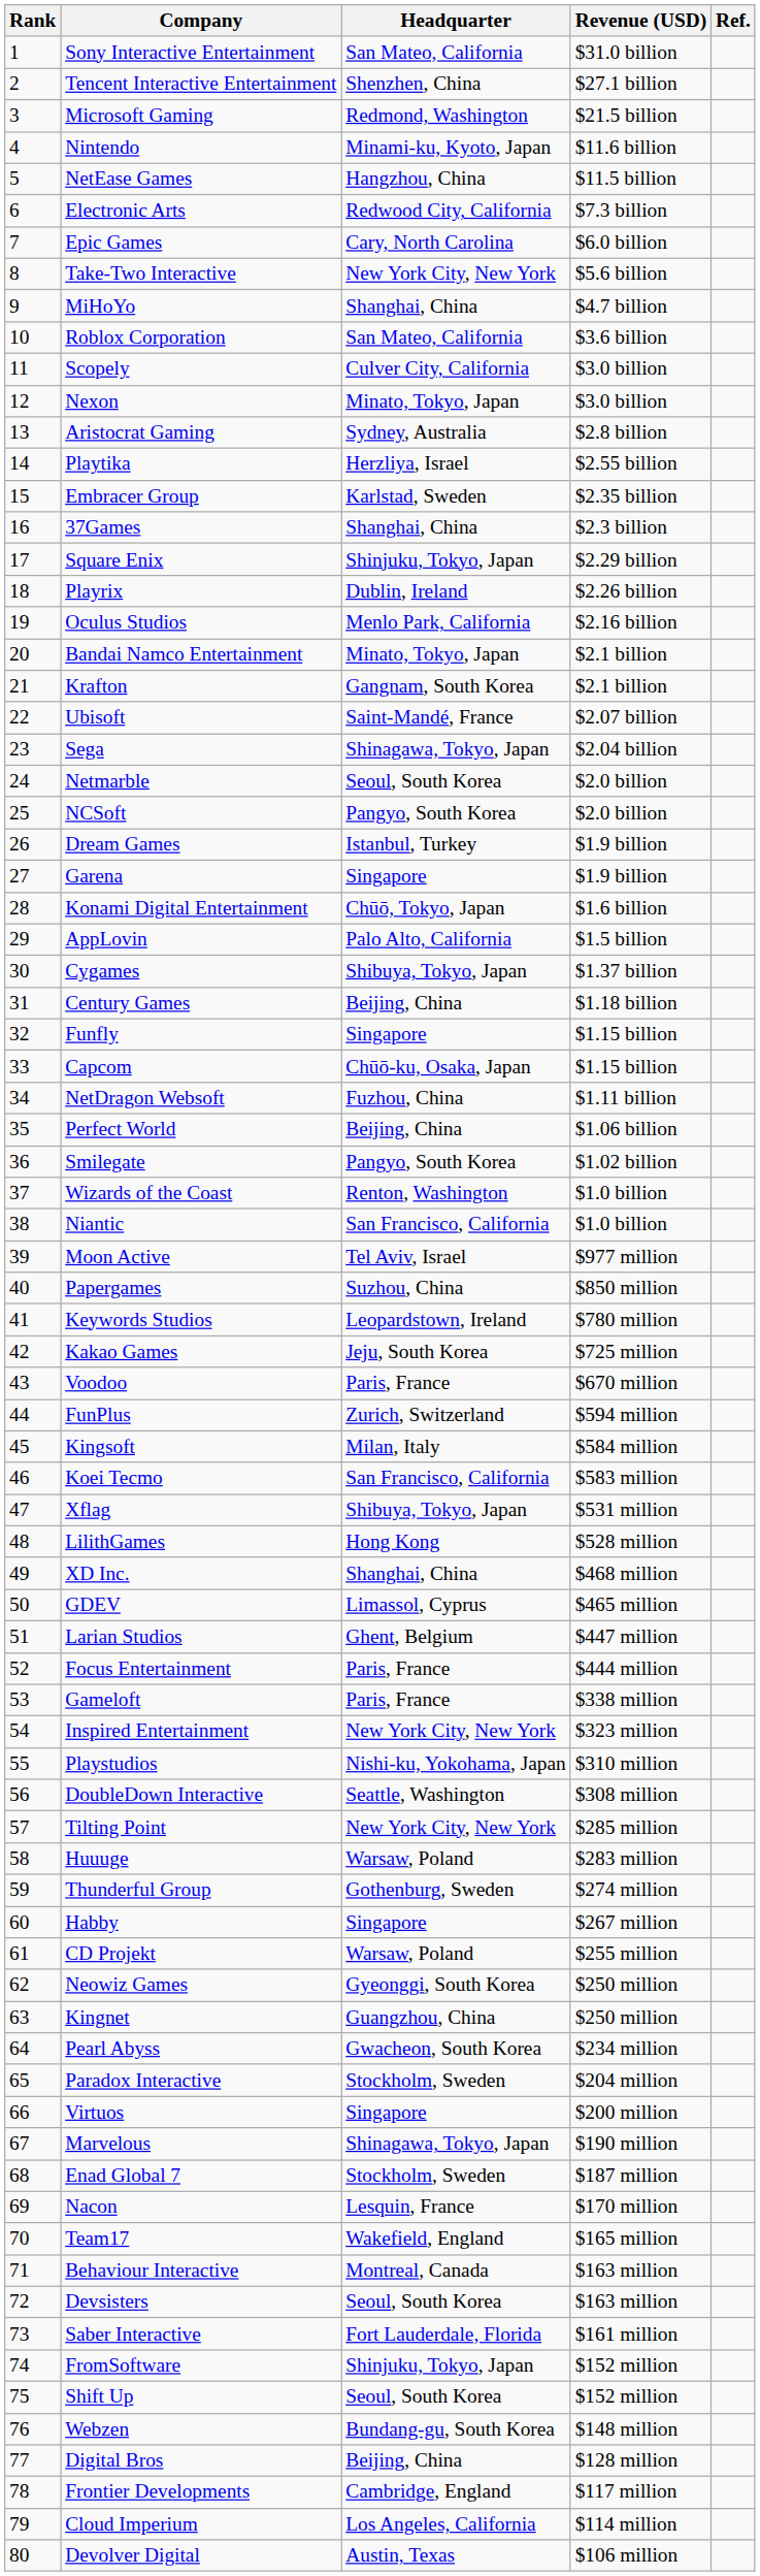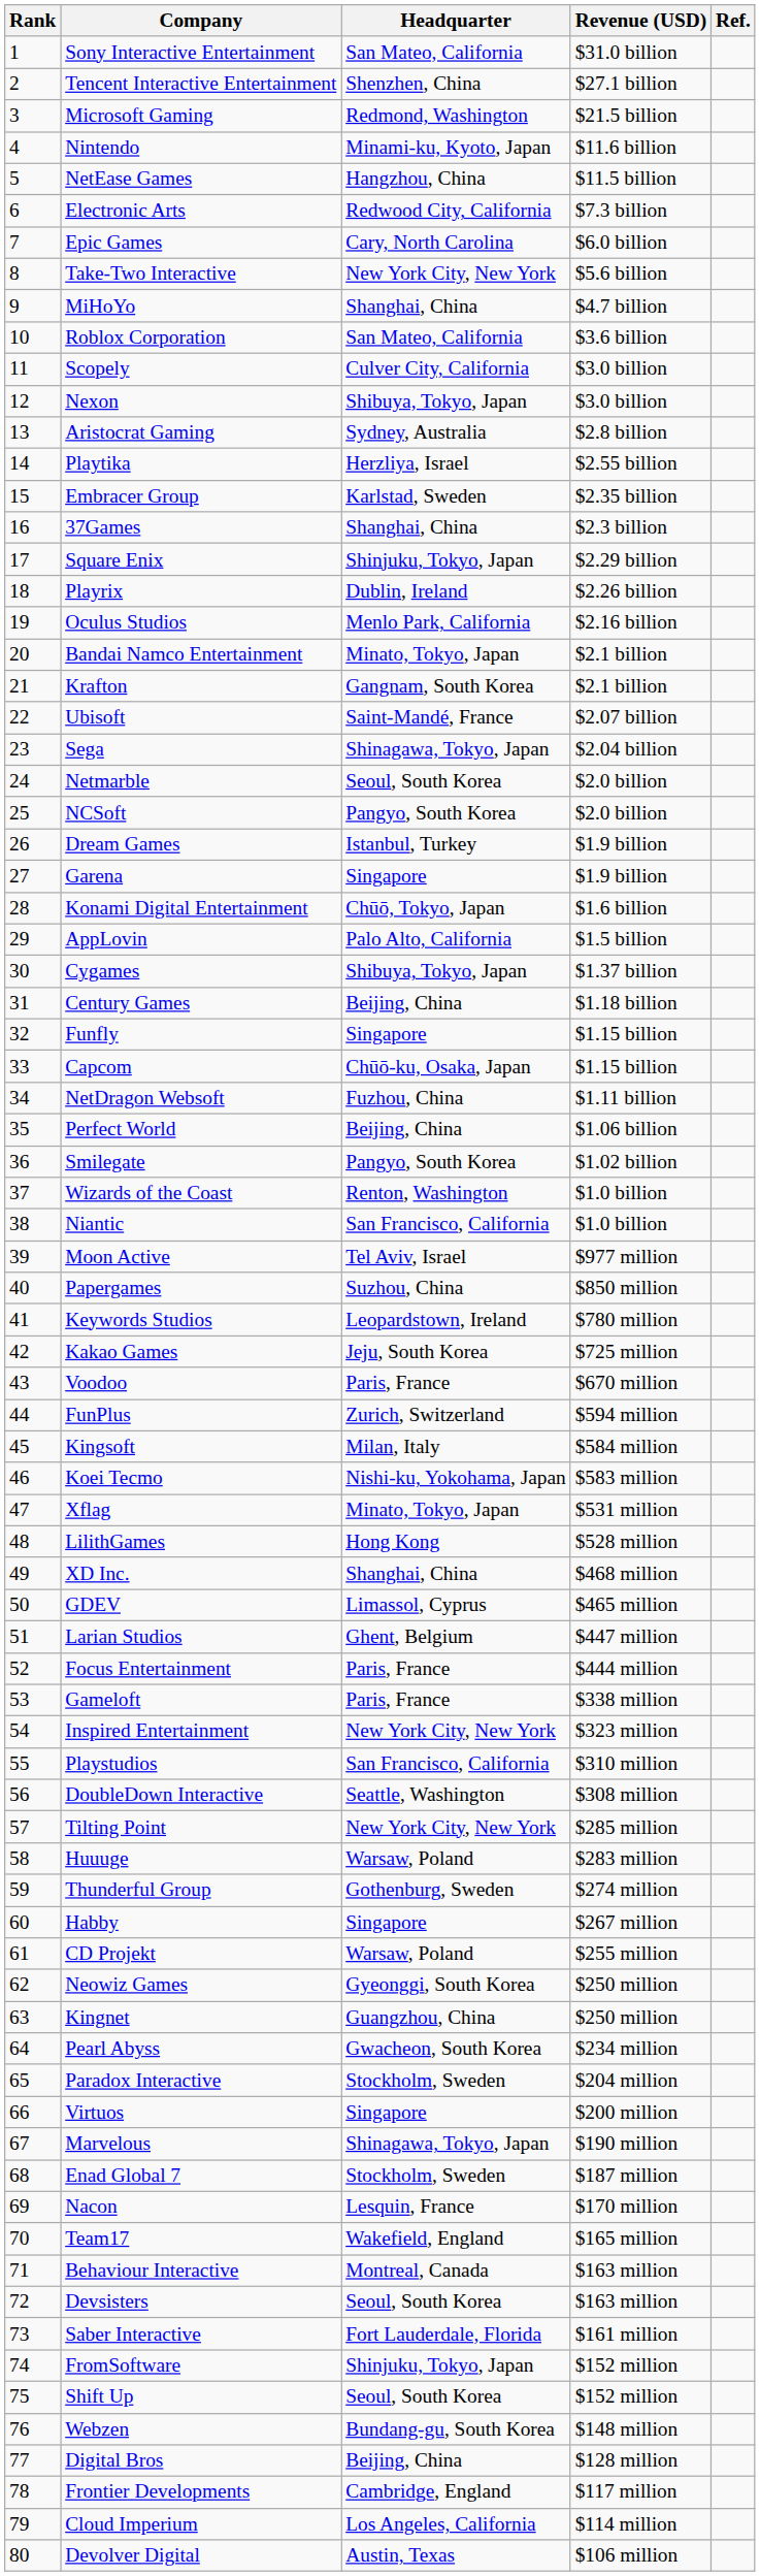 <table class="wikitable sortable">
 <tr>
 <th>Rank</th>
 <th>Company</th>
 <th>Headquarter</th>
 <th>Revenue (USD)</th>
 <th>Ref.</th>
 </tr>
 <tr>
 <td>1</td>
 <td><a href='#'>Sony Interactive Entertainment</a></td>
 <td> <a href='#'>San Mateo, California</a></td>
 <td data-sort-value="31060000000"> $31.0 billion</td>
 <td><br></td>
 </tr>
 <tr>
 <td>2</td>
 <td><a href='#'>Tencent Interactive Entertainment</a></td>
 <td> <a href='#'>Shenzhen</a>, China</td>
 <td data-sort-value="27100000000"> $27.1 billion</td>
 <td></td>
 </tr>
 <tr>
 <td>3</td>
 <td><a href='#'>Microsoft Gaming</a></td>
 <td>  <a href='#'>Redmond, Washington</a></td>
 <td data-sort-value="21500000000"> $21.5 billion</td>
 <td></td>
 </tr>
 <tr>
 <td>4</td>
 <td><a href='#'>Nintendo</a></td>
 <td> <a href='#'>Minami-ku, Kyoto</a>, Japan</td>
 <td data-sort-value="11600000000"> $11.6 billion</td>
 <td></td>
 </tr>
 <tr>
 <td>5</td>
 <td><a href='#'>NetEase Games</a></td>
 <td> <a href='#'>Hangzhou</a>, China</td>
 <td data-sort-value="11500000000"> $11.5 billion</td>
 <td></td>
 </tr>
 <tr>
 <td>6</td>
 <td><a href='#'>Electronic Arts</a></td>
 <td> <a href='#'>Redwood City, California</a></td>
 <td data-sort-value="07300000000"> $7.3 billion</td>
 <td></td>
 </tr>
 <tr>
 <td>7</td>
 <td><a href='#'>Epic Games</a></td>
 <td> <a href='#'>Cary, North Carolina</a></td>
 <td data-sort-value="06000000000"> $6.0 billion</td>
 <td></td>
 </tr>
 <tr>
 <td>8</td>
 <td><a href='#'>Take-Two Interactive</a></td>
 <td> <a href='#'>New York City</a>, <a href='#'>New York</a></td>
 <td data-sort-value="05600000000"> $5.6 billion</td>
 <td></td>
 </tr>
 <tr>
 <td>9</td>
 <td><a href='#'>MiHoYo</a></td>
 <td> <a href='#'>Shanghai</a>, China</td>
 <td data-sort-value="04700000000"> $4.7 billion</td>
 <td></td>
 </tr>
 <tr>
 <td>10</td>
 <td><a href='#'>Roblox Corporation</a></td>
 <td> <a href='#'>San Mateo, California</a></td>
 <td data-sort-value="03600000000"> $3.6 billion</td>
 <td></td>
 </tr>
 <tr>
 <td>11</td>
 <td><a href='#'>Scopely</a></td>
 <td> <a href='#'>Culver City, California</a></td>
 <td data-sort-value="03000000000"> $3.0 billion</td>
 <td></td>
 </tr>
 <tr>
 <td>12</td>
 <td><a href='#'>Nexon</a></td>
-<td> <a href='#'>Minato, Tokyo</a>, Japan</td>
+<td> <a href='#'>Shibuya, Tokyo</a>, Japan</td>
 <td data-sort-value="03000000000"> $3.0 billion</td>
 <td></td>
 </tr>
 <tr>
 <td>13</td>
 <td><a href='#'>Aristocrat Gaming</a></td>
 <td> <a href='#'>Sydney</a>, Australia</td>
 <td data-sort-value="02800000000"> $2.8 billion</td>
 <td></td>
 </tr>
 <tr>
 <td>14</td>
 <td><a href='#'>Playtika</a></td>
 <td> <a href='#'>Herzliya</a>, Israel</td>
 <td data-sort-value="02550000000"> $2.55 billion</td>
 <td></td>
 </tr>
 <tr>
 <td>15</td>
 <td><a href='#'>Embracer Group</a></td>
 <td> <a href='#'>Karlstad</a>, Sweden</td>
 <td data-sort-value="02350000000"> $2.35 billion</td>
 <td></td>
 </tr>
 <tr>
 <td>16</td>
 <td><a href='#'>37Games</a></td>
 <td> <a href='#'>Shanghai</a>, China</td>
 <td data-sort-value="02300000000"> $2.3 billion</td>
 <td></td>
 </tr>
 <tr>
 <td>17</td>
 <td><a href='#'>Square Enix</a></td>
 <td> <a href='#'>Shinjuku, Tokyo</a>, Japan</td>
 <td data-sort-value="02290000000"> $2.29 billion</td>
 <td></td>
 </tr>
 <tr>
 <td>18</td>
 <td><a href='#'>Playrix</a></td>
 <td> <a href='#'>Dublin</a>, <a href='#'>Ireland</a></td>
 <td data-sort-value="02260000000"> $2.26 billion</td>
 <td></td>
 </tr>
 <tr>
 <td>19</td>
 <td><a href='#'>Oculus Studios</a></td>
 <td> <a href='#'>Menlo Park, California</a></td>
 <td data-sort-value="02160000000"> $2.16 billion</td>
 <td></td>
 </tr>
 <tr>
 <td>20</td>
 <td><a href='#'>Bandai Namco Entertainment</a></td>
 <td> <a href='#'>Minato, Tokyo</a>, Japan</td>
 <td data-sort-value="02100000000"> $2.1 billion</td>
 <td></td>
 </tr>
 <tr>
 <td>21</td>
 <td><a href='#'>Krafton</a></td>
 <td> <a href='#'>Gangnam</a>, South Korea</td>
 <td data-sort-value="02100000000"> $2.1 billion</td>
 <td></td>
 </tr>
 <tr>
 <td>22</td>
 <td><a href='#'>Ubisoft</a></td>
 <td> <a href='#'>Saint-Mandé</a>, France</td>
 <td data-sort-value="02070000000"> $2.07 billion</td>
 <td></td>
 </tr>
 <tr>
 <td>23</td>
 <td><a href='#'>Sega</a></td>
 <td> <a href='#'>Shinagawa, Tokyo</a>, Japan</td>
 <td data-sort-value="02040000000"> $2.04 billion</td>
 <td></td>
 </tr>
 <tr>
 <td>24</td>
 <td><a href='#'>Netmarble</a></td>
 <td> <a href='#'>Seoul</a>, South Korea</td>
 <td data-sort-value="02000000000"> $2.0 billion</td>
 <td></td>
 </tr>
 <tr>
 <td>25</td>
 <td><a href='#'>NCSoft</a></td>
 <td> <a href='#'>Pangyo</a>, South Korea</td>
 <td data-sort-value="02000000000"> $2.0 billion</td>
 <td></td>
 </tr>
 <tr>
 <td>26</td>
 <td><a href='#'>Dream Games</a></td>
 <td> <a href='#'>Istanbul</a>, Turkey</td>
 <td data-sort-value="01900000000"> $1.9 billion</td>
 <td></td>
 </tr>
 <tr>
 <td>27</td>
 <td><a href='#'>Garena</a></td>
 <td> <a href='#'>Singapore</a></td>
 <td data-sort-value="01900000000"> $1.9 billion</td>
 <td></td>
 </tr>
 <tr>
 <td>28</td>
 <td><a href='#'>Konami Digital Entertainment</a></td>
 <td> <a href='#'>Chūō, Tokyo</a>, Japan</td>
 <td data-sort-value="01600000000"> $1.6 billion</td>
 <td></td>
 </tr>
 <tr>
 <td>29</td>
 <td><a href='#'>AppLovin</a></td>
 <td> <a href='#'>Palo Alto, California</a></td>
 <td data-sort-value="01500000000"> $1.5 billion</td>
 <td></td>
 </tr>
 <tr>
 <td>30</td>
 <td><a href='#'>Cygames</a></td>
 <td> <a href='#'>Shibuya, Tokyo</a>, Japan</td>
 <td data-sort-value="01370000000"> $1.37 billion</td>
 <td></td>
 </tr>
 <tr>
 <td>31</td>
 <td><a href='#'>Century Games</a></td>
 <td> <a href='#'>Beijing</a>, China</td>
 <td data-sort-value="01180000000"> $1.18 billion</td>
 <td></td>
 </tr>
 <tr>
 <td>32</td>
 <td><a href='#'>Funfly</a></td>
 <td> <a href='#'>Singapore</a></td>
 <td data-sort-value="01150000000"> $1.15 billion</td>
 <td></td>
 </tr>
 <tr>
 <td>33</td>
 <td><a href='#'>Capcom</a></td>
 <td> <a href='#'>Chūō-ku, Osaka</a>, Japan</td>
 <td data-sort-value="01150000000"> $1.15 billion</td>
 <td></td>
 </tr>
 <tr>
 <td>34</td>
 <td><a href='#'>NetDragon Websoft</a></td>
 <td> <a href='#'>Fuzhou</a>, China</td>
 <td data-sort-value="01110000000"> $1.11 billion</td>
 <td></td>
 </tr>
 <tr>
 <td>35</td>
 <td><a href='#'>Perfect World</a></td>
 <td> <a href='#'>Beijing</a>, China</td>
 <td data-sort-value="01060000000"> $1.06 billion</td>
 <td></td>
 </tr>
 <tr>
 <td>36</td>
 <td><a href='#'>Smilegate</a></td>
 <td> <a href='#'>Pangyo</a>, South Korea</td>
 <td data-sort-value="01020000000"> $1.02 billion</td>
 <td></td>
 </tr>
 <tr>
 <td>37</td>
 <td><a href='#'>Wizards of the Coast</a></td>
 <td> <a href='#'>Renton</a>, <a href='#'>Washington</a></td>
 <td data-sort-value="01000000000"> $1.0 billion</td>
 <td></td>
 </tr>
 <tr>
 <td>38</td>
 <td><a href='#'>Niantic</a></td>
 <td> <a href='#'>San Francisco</a>, <a href='#'>California</a></td>
 <td data-sort-value="01000000000"> $1.0 billion</td>
 <td></td>
 </tr>
 <tr>
 <td>39</td>
 <td><a href='#'>Moon Active</a></td>
 <td> <a href='#'>Tel Aviv</a>, Israel</td>
 <td data-sort-value="00977000000"> $977 million</td>
 <td></td>
 </tr>
 <tr>
 <td>40</td>
 <td><a href='#'>Papergames</a></td>
 <td> <a href='#'>Suzhou</a>, China</td>
 <td data-sort-value="00850000000"> $850 million</td>
 <td></td>
 </tr>
 <tr>
 <td>41</td>
 <td><a href='#'>Keywords Studios</a></td>
 <td> <a href='#'>Leopardstown</a>, Ireland</td>
 <td data-sort-value="00780000000"> $780 million</td>
 <td></td>
 </tr>
 <tr>
 <td>42</td>
 <td><a href='#'>Kakao Games</a></td>
 <td> <a href='#'>Jeju</a>, South Korea</td>
 <td data-sort-value="00725000000"> $725 million</td>
 <td></td>
 </tr>
 <tr>
 <td>43</td>
 <td><a href='#'>Voodoo</a></td>
 <td> <a href='#'>Paris</a>, France</td>
 <td data-sort-value="00670000000"> $670 million</td>
 <td></td>
 </tr>
 <tr>
 <td>44</td>
 <td><a href='#'>FunPlus</a></td>
 <td> <a href='#'>Zurich</a>, Switzerland</td>
 <td data-sort-value="00594000000"> $594 million</td>
 <td></td>
 </tr>
 <tr>
 <td>45</td>
 <td><a href='#'>Kingsoft</a></td>
 <td> <a href='#'>Milan</a>, Italy</td>
 <td data-sort-value="00584000000"> $584 million</td>
 <td></td>
 </tr>
 <tr>
 <td>46</td>
 <td><a href='#'>Koei Tecmo</a></td>
-<td> <a href='#'>San Francisco</a>, <a href='#'>California</a></td>
+<td> <a href='#'>Nishi-ku, Yokohama</a>, Japan</td>
 <td data-sort-value="00583000000"> $583 million</td>
 <td></td>
 </tr>
 <tr>
 <td>47</td>
 <td><a href='#'>Xflag</a></td>
-<td> <a href='#'>Shibuya, Tokyo</a>, Japan</td>
+<td> <a href='#'>Minato, Tokyo</a>, Japan</td>
 <td data-sort-value="00531000000"> $531 million</td>
 <td></td>
 </tr>
 <tr>
 <td>48</td>
 <td><a href='#'>LilithGames</a></td>
 <td> <a href='#'>Hong Kong</a></td>
 <td data-sort-value="00528000000"> $528 million</td>
 <td></td>
 </tr>
 <tr>
 <td>49</td>
 <td><a href='#'>XD Inc.</a></td>
 <td> <a href='#'>Shanghai</a>, China</td>
 <td data-sort-value="00468000000"> $468 million</td>
 <td></td>
 </tr>
 <tr>
 <td>50</td>
 <td><a href='#'>GDEV</a></td>
 <td> <a href='#'>Limassol</a>, Cyprus</td>
 <td data-sort-value="00465000000"> $465 million</td>
 <td></td>
 </tr>
 <tr>
 <td>51</td>
 <td><a href='#'>Larian Studios</a></td>
 <td> <a href='#'>Ghent</a>, Belgium</td>
 <td data-sort-value="00447000000"> $447 million</td>
 <td></td>
 </tr>
 <tr>
 <td>52</td>
 <td><a href='#'>Focus Entertainment</a></td>
 <td> <a href='#'>Paris</a>, France</td>
 <td data-sort-value="00444000000"> $444 million</td>
 <td></td>
 </tr>
 <tr>
 <td>53</td>
 <td><a href='#'>Gameloft</a></td>
 <td> <a href='#'>Paris</a>, France</td>
 <td data-sort-value="00338000000"> $338 million</td>
 <td></td>
 </tr>
 <tr>
 <td>54</td>
 <td><a href='#'>Inspired Entertainment</a></td>
 <td> <a href='#'>New York City</a>, <a href='#'>New York</a></td>
 <td data-sort-value="00323000000"> $323 million</td>
 <td></td>
 </tr>
 <tr>
 <td>55</td>
 <td><a href='#'>Playstudios</a></td>
-<td> <a href='#'>Nishi-ku, Yokohama</a>, Japan</td>
+<td> <a href='#'>San Francisco</a>, <a href='#'>California</a></td>
 <td data-sort-value="00310000000"> $310 million</td>
 <td></td>
 </tr>
 <tr>
 <td>56</td>
 <td><a href='#'>DoubleDown Interactive</a></td>
 <td> <a href='#'>Seattle</a>, Washington</td>
 <td data-sort-value="00308000000"> $308 million</td>
 <td></td>
 </tr>
 <tr>
 <td>57</td>
 <td><a href='#'>Tilting Point</a></td>
 <td> <a href='#'>New York City</a>, <a href='#'>New York</a></td>
 <td data-sort-value="00285000000"> $285 million</td>
 <td></td>
 </tr>
 <tr>
 <td>58</td>
 <td><a href='#'>Huuuge</a></td>
 <td> <a href='#'>Warsaw</a>, Poland</td>
 <td data-sort-value="00283000000"> $283 million</td>
 <td></td>
 </tr>
 <tr>
 <td>59</td>
 <td><a href='#'>Thunderful Group</a></td>
 <td> <a href='#'>Gothenburg</a>, Sweden</td>
 <td data-sort-value="00274000000"> $274 million</td>
 <td></td>
 </tr>
 <tr>
 <td>60</td>
 <td><a href='#'>Habby</a></td>
 <td> <a href='#'>Singapore</a></td>
 <td data-sort-value="00267000000"> $267 million</td>
 <td></td>
 </tr>
 <tr>
 <td>61</td>
 <td><a href='#'>CD Projekt</a></td>
 <td> <a href='#'>Warsaw</a>, Poland</td>
 <td data-sort-value="00255000000"> $255 million</td>
 <td></td>
 </tr>
 <tr>
 <td>62</td>
 <td><a href='#'>Neowiz Games</a></td>
 <td> <a href='#'>Gyeonggi</a>, South Korea</td>
 <td data-sort-value="00250000000"> $250 million</td>
 <td></td>
 </tr>
 <tr>
 <td>63</td>
 <td><a href='#'>Kingnet</a></td>
 <td> <a href='#'>Guangzhou</a>, China</td>
 <td data-sort-value="00250000000"> $250 million</td>
 <td></td>
 </tr>
 <tr>
 <td>64</td>
 <td><a href='#'>Pearl Abyss</a></td>
 <td> <a href='#'>Gwacheon</a>, South Korea</td>
 <td data-sort-value="00234000000"> $234 million</td>
 <td></td>
 </tr>
 <tr>
 <td>65</td>
 <td><a href='#'>Paradox Interactive</a></td>
 <td> <a href='#'>Stockholm</a>, Sweden</td>
 <td data-sort-value="00204000000"> $204 million</td>
 <td></td>
 </tr>
 <tr>
 <td>66</td>
 <td><a href='#'>Virtuos</a></td>
 <td> <a href='#'>Singapore</a></td>
 <td data-sort-value="00200000000"> $200 million</td>
 <td></td>
 </tr>
 <tr>
 <td>67</td>
 <td><a href='#'>Marvelous</a></td>
 <td> <a href='#'>Shinagawa, Tokyo</a>, Japan</td>
 <td data-sort-value="00190000000"> $190 million</td>
 <td></td>
 </tr>
 <tr>
 <td>68</td>
 <td><a href='#'>Enad Global 7</a></td>
 <td> <a href='#'>Stockholm</a>, Sweden</td>
 <td data-sort-value="00187000000"> $187 million</td>
 <td></td>
 </tr>
 <tr>
 <td>69</td>
 <td><a href='#'>Nacon</a></td>
 <td> <a href='#'>Lesquin</a>, France</td>
 <td data-sort-value="00170000000"> $170 million</td>
 <td></td>
 </tr>
 <tr>
 <td>70</td>
 <td><a href='#'>Team17</a></td>
 <td> <a href='#'>Wakefield</a>, England</td>
 <td data-sort-value="00165000000"> $165 million</td>
 <td></td>
 </tr>
 <tr>
 <td>71</td>
 <td><a href='#'>Behaviour Interactive</a></td>
 <td> <a href='#'>Montreal</a>, Canada</td>
 <td data-sort-value="00163000000"> $163 million</td>
 <td></td>
 </tr>
 <tr>
 <td>72</td>
 <td><a href='#'>Devsisters</a></td>
 <td> <a href='#'>Seoul</a>, South Korea</td>
 <td data-sort-value="00163000000"> $163 million</td>
 <td></td>
 </tr>
 <tr>
 <td>73</td>
 <td><a href='#'>Saber Interactive</a></td>
 <td> <a href='#'>Fort Lauderdale, Florida</a></td>
 <td data-sort-value="00161000000"> $161 million</td>
 <td></td>
 </tr>
 <tr>
 <td>74</td>
 <td><a href='#'>FromSoftware</a></td>
 <td> <a href='#'>Shinjuku, Tokyo</a>, Japan</td>
 <td data-sort-value="00152000000"> $152 million</td>
 <td></td>
 </tr>
 <tr>
 <td>75</td>
 <td><a href='#'>Shift Up</a></td>
 <td> <a href='#'>Seoul</a>, South Korea</td>
 <td data-sort-value="00152000000"> $152 million</td>
 <td></td>
 </tr>
 <tr>
 <td>76</td>
 <td><a href='#'>Webzen</a></td>
 <td> <a href='#'>Bundang-gu</a>,  South Korea</td>
 <td data-sort-value="00148000000"> $148 million</td>
 <td></td>
 </tr>
 <tr>
 <td>77</td>
 <td><a href='#'>Digital Bros</a></td>
 <td> <a href='#'>Beijing</a>, China</td>
 <td data-sort-value="00128000000"> $128 million</td>
 <td></td>
 </tr>
 <tr>
 <td>78</td>
 <td><a href='#'>Frontier Developments</a></td>
 <td> <a href='#'>Cambridge</a>, England</td>
 <td data-sort-value="00117000000"> $117 million</td>
 <td></td>
 </tr>
 <tr>
 <td>79</td>
 <td><a href='#'>Cloud Imperium</a></td>
 <td> <a href='#'>Los Angeles, California</a></td>
 <td data-sort-value="00114000000"> $114 million</td>
 <td></td>
 </tr>
 <tr>
 <td>80</td>
 <td><a href='#'>Devolver Digital</a></td>
 <td> <a href='#'>Austin, Texas</a></td>
 <td data-sort-value="00106000000"> $106 million</td>
 <td></td>
 </tr>
 </table>
